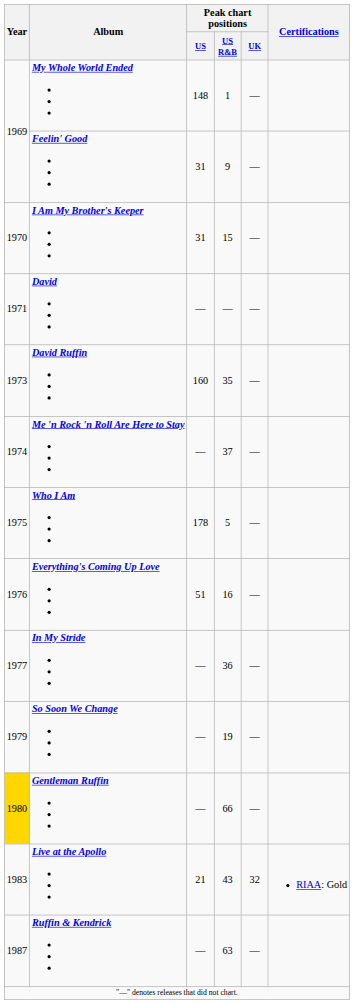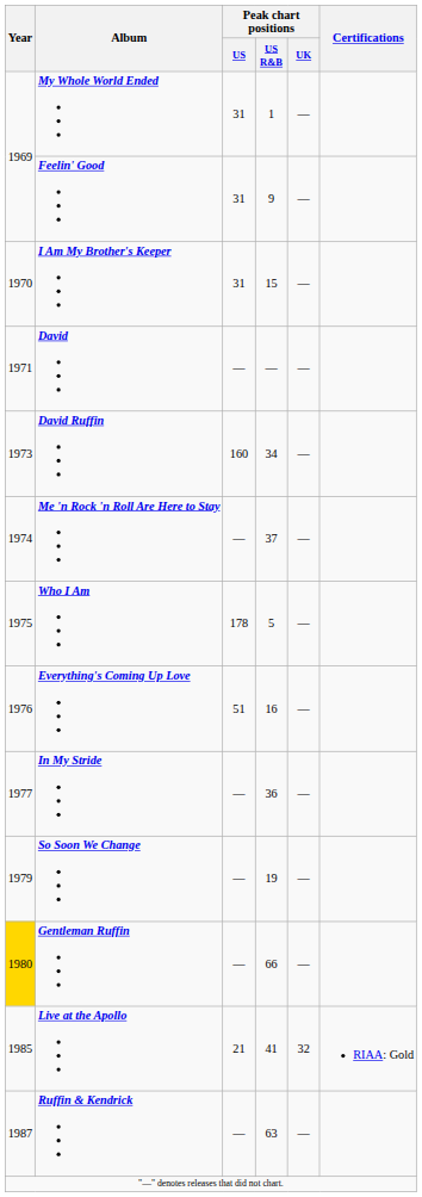 <table class="wikitable">
 <tr>
 <th rowspan="2">Year</th>
 <th rowspan="2">Album</th>
 <th colspan="3">Peak chart positions</th>
 <th rowspan="2"><a href='#'>Certifications</a></th>
 </tr>
 <tr>
 <th style="width:35px;"><small><a href='#'>US</a></small><br></th>
 <th style="width:35px;"><small><a href='#'>US R&B</a></small><br></th>
 <th style="width:35px;"><small><a href='#'>UK</a></small><br></th>
 </tr>
 <tr>
 <td rowspan="2">1969</td>
 <td><strong><em><a href='#'>My Whole World Ended</a></em></strong><br><ul><li></li><li></li><li></li></ul></td>
-<td style="text-align:center;">148</td>
+<td style="text-align:center;">31</td>
 <td style="text-align:center;">1</td>
 <td style="text-align:center;">—</td>
 <td></td>
 </tr>
 <tr>
 <td><strong><em><a href='#'>Feelin' Good</a></em></strong><br><ul><li></li><li></li><li></li></ul></td>
 <td style="text-align:center;">31</td>
 <td style="text-align:center;">9</td>
 <td style="text-align:center;">—</td>
 <td></td>
 </tr>
 <tr>
 <td>1970</td>
 <td><strong><em><a href='#'>I Am My Brother's Keeper</a></em></strong><br><ul><li></li><li></li><li></li></ul></td>
 <td style="text-align:center;">31</td>
 <td style="text-align:center;">15</td>
 <td style="text-align:center;">—</td>
 <td></td>
 </tr>
 <tr>
 <td>1971</td>
 <td><strong><em><a href='#'>David</a></em></strong><br><ul><li></li><li></li><li></li></ul></td>
 <td style="text-align:center;">—</td>
 <td style="text-align:center;">—</td>
 <td style="text-align:center;">—</td>
 <td></td>
 </tr>
 <tr>
 <td>1973</td>
 <td><strong><em><a href='#'>David Ruffin</a></em></strong><br><ul><li></li><li></li><li></li></ul></td>
 <td style="text-align:center;">160</td>
-<td style="text-align:center;">35</td>
+<td style="text-align:center;">34</td>
 <td style="text-align:center;">—</td>
 <td></td>
 </tr>
 <tr>
 <td>1974</td>
 <td><strong><em><a href='#'>Me 'n Rock 'n Roll Are Here to Stay</a></em></strong><br><ul><li></li><li></li><li></li></ul></td>
 <td style="text-align:center;">—</td>
 <td style="text-align:center;">37</td>
 <td style="text-align:center;">—</td>
 <td></td>
 </tr>
 <tr>
 <td>1975</td>
 <td><strong><em><a href='#'>Who I Am</a></em></strong><br><ul><li></li><li></li><li></li></ul></td>
 <td style="text-align:center;">178</td>
 <td style="text-align:center;">5</td>
 <td style="text-align:center;">—</td>
 <td></td>
 </tr>
 <tr>
 <td>1976</td>
 <td><strong><em><a href='#'>Everything's Coming Up Love</a></em></strong><br><ul><li></li><li></li><li></li></ul></td>
 <td style="text-align:center;">51</td>
 <td style="text-align:center;">16</td>
 <td style="text-align:center;">—</td>
 <td></td>
 </tr>
 <tr>
 <td>1977</td>
 <td><strong><em><a href='#'>In My Stride</a></em></strong><br><ul><li></li><li></li><li></li></ul></td>
 <td style="text-align:center;">—</td>
 <td style="text-align:center;">36</td>
 <td style="text-align:center;">—</td>
 <td></td>
 </tr>
 <tr>
 <td>1979</td>
 <td><strong><em><a href='#'>So Soon We Change</a></em></strong><br><ul><li></li><li></li><li></li></ul></td>
 <td style="text-align:center;">—</td>
 <td style="text-align:center;">19</td>
 <td style="text-align:center;">—</td>
 <td></td>
 </tr>
 <tr>
 <td style="background: gold;">1980</td>
 <td><strong><em><a href='#'>Gentleman Ruffin</a></em></strong><br><ul><li></li><li></li><li></li></ul></td>
 <td style="text-align:center;">—</td>
 <td style="text-align:center;">66</td>
 <td style="text-align:center;">—</td>
 <td></td>
 </tr>
 <tr>
-<td>1983</td>
+<td>1985</td>
 <td><strong><em><a href='#'>Live at the Apollo</a></em></strong><br><ul><li></li><li></li><li></li></ul></td>
 <td style="text-align:center;">21</td>
-<td style="text-align:center;">43</td>
+<td style="text-align:center;">41</td>
 <td style="text-align:center;">32</td>
 <td><br><ul><li><a href='#'>RIAA</a>: Gold</li></ul></td>
 </tr>
 <tr>
 <td>1987</td>
 <td><strong><em><a href='#'>Ruffin & Kendrick</a></em></strong><br><ul><li></li><li></li><li></li></ul></td>
 <td style="text-align:center;">—</td>
 <td style="text-align:center;">63</td>
 <td style="text-align:center;">—</td>
 <td></td>
 </tr>
 <tr>
 <td colspan="9" style="text-align:center; font-size:9pt;">"—" denotes releases that did not chart.</td>
 </tr>
 </table>
